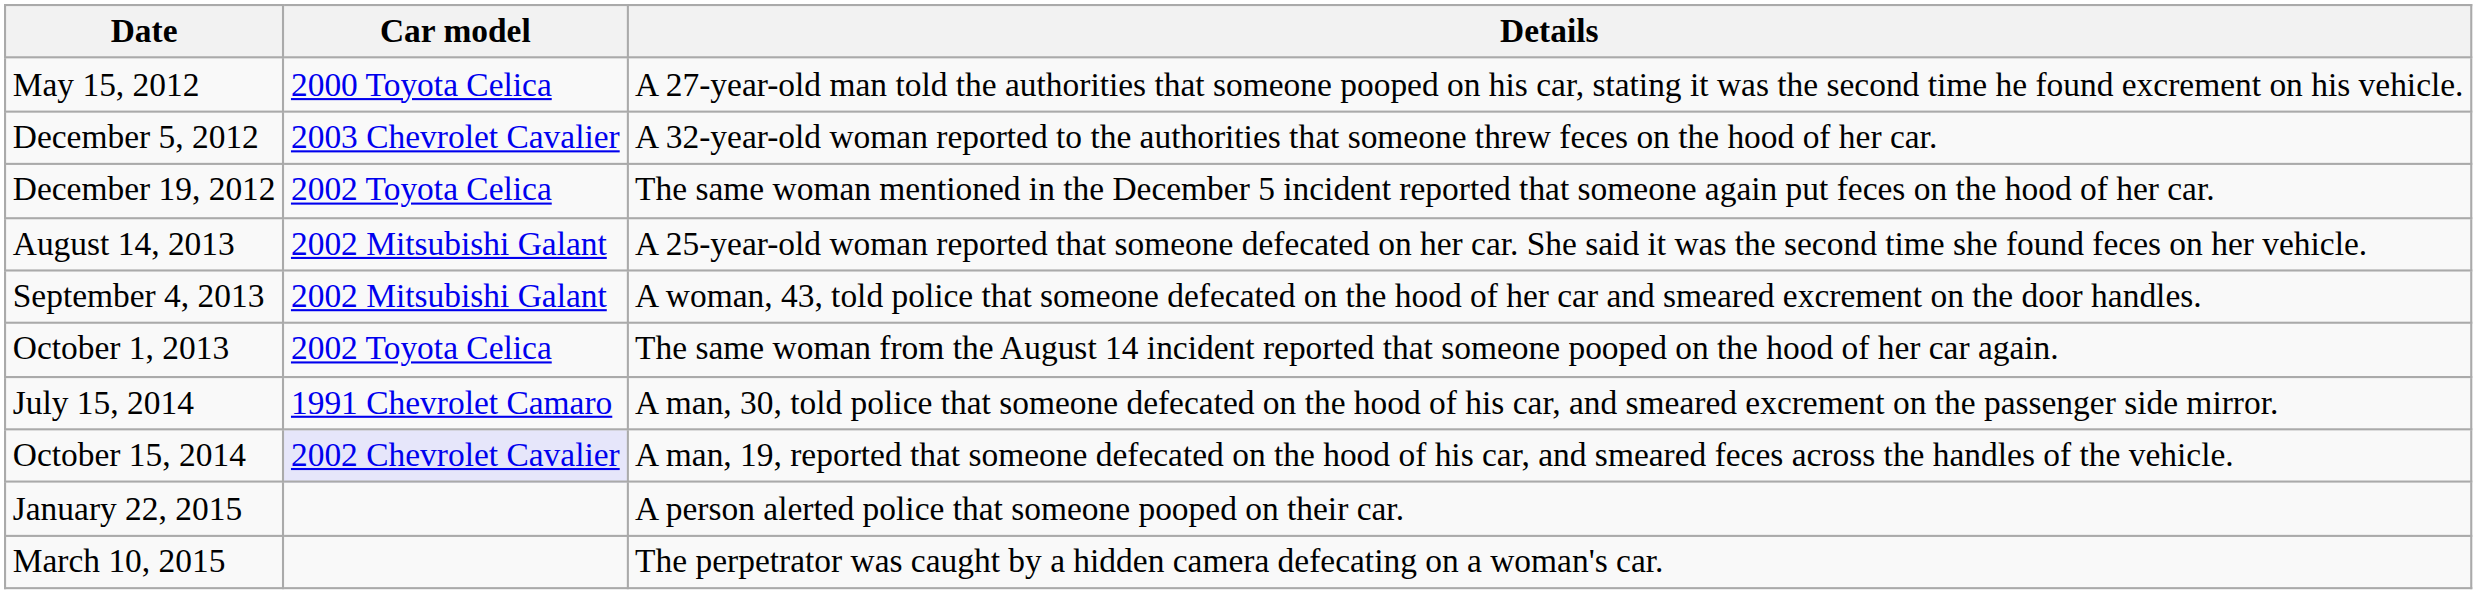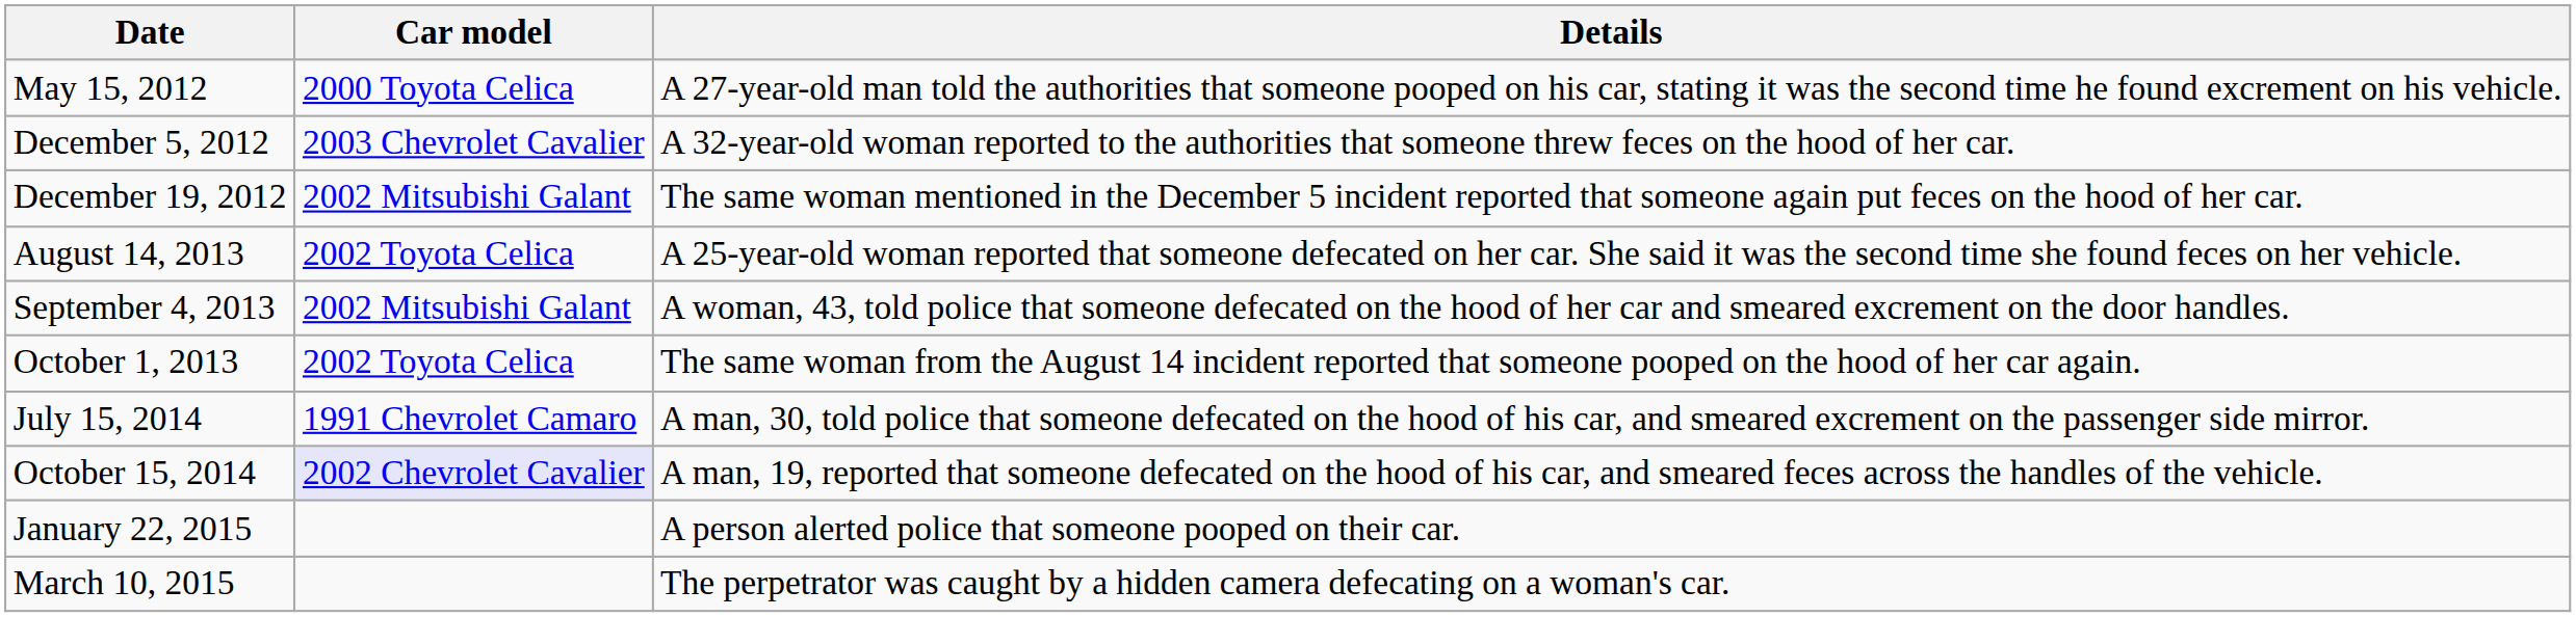 <table class="wikitable">
 <tr>
 <th>Date</th>
 <th>Car model</th>
 <th>Details</th>
 </tr>
 <tr>
 <td>May 15, 2012</td>
 <td><a href='#'>2000 Toyota Celica</a></td>
 <td>A 27-year-old man told the authorities that someone pooped on his car, stating it was the second time he found excrement on his vehicle.</td>
 </tr>
 <tr>
 <td>December 5, 2012</td>
 <td><a href='#'>2003 Chevrolet Cavalier</a></td>
 <td>A 32-year-old woman reported to the authorities that someone threw feces on the hood of her car.</td>
 </tr>
 <tr>
 <td>December 19, 2012</td>
-<td><a href='#'>2002 Toyota Celica</a></td>
+<td><a href='#'>2002 Mitsubishi Galant</a></td>
 <td>The same woman mentioned in the December 5 incident reported that someone again put feces on the hood of her car.</td>
 </tr>
 <tr>
 <td>August 14, 2013</td>
-<td><a href='#'>2002 Mitsubishi Galant</a></td>
+<td><a href='#'>2002 Toyota Celica</a></td>
 <td>A 25-year-old woman reported that someone defecated on her car. She said it was the second time she found feces on her vehicle.</td>
 </tr>
 <tr>
 <td>September 4, 2013</td>
 <td><a href='#'>2002 Mitsubishi Galant</a></td>
 <td>A woman, 43, told police that someone defecated on the hood of her car and smeared excrement on the door handles.</td>
 </tr>
 <tr>
 <td>October 1, 2013</td>
 <td><a href='#'>2002 Toyota Celica</a></td>
 <td>The same woman from the August 14 incident reported that someone pooped on the hood of her car again.</td>
 </tr>
 <tr>
 <td>July 15, 2014</td>
 <td><a href='#'>1991 Chevrolet Camaro</a></td>
 <td>A man, 30, told police that someone defecated on the hood of his car, and smeared excrement on the passenger side mirror.</td>
 </tr>
 <tr>
 <td>October 15, 2014</td>
 <td style="background: lavender;"><a href='#'>2002 Chevrolet Cavalier</a></td>
 <td>A man, 19, reported that someone defecated on the hood of his car, and smeared feces across the handles of the vehicle.</td>
 </tr>
 <tr>
 <td>January 22, 2015</td>
 <td></td>
 <td>A person alerted police that someone pooped on their car.</td>
 </tr>
 <tr>
 <td>March 10, 2015</td>
 <td></td>
 <td>The perpetrator was caught by a hidden camera defecating on a woman's car.</td>
 </tr>
 </table>
